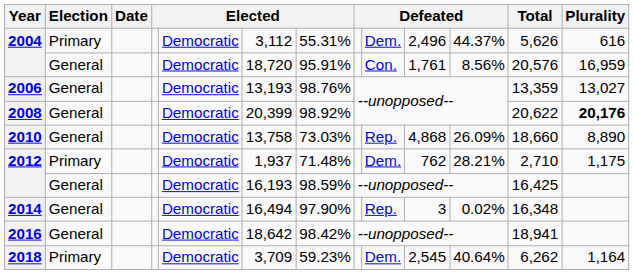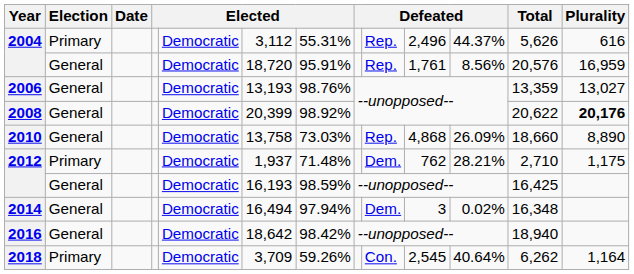 <table class=wikitable>
 <tr>
 <th>Year</th>
 <th>Election</th>
 <th>Date</th>
 <th ! colspan="4">Elected</th>
 <th ! colspan="4">Defeated</th>
 <th>Total</th>
 <th>Plurality</th>
 </tr>
 <tr>
 <th rowspan="2" valign="top"><a href='#'>2004</a></th>
 <td valign="top">Primary</td>
 <td valign="top"></td>
 <td valign="top"></td>
 <td valign="top" ><a href='#'>Democratic</a></td>
 <td valign="top" align="right">3,112</td>
 <td valign="top" align="right">55.31%</td>
 <td valign="top"></td>
-<td valign="top" ><a href='#'>Dem.</a></td>
+<td valign="top" ><a href='#'>Rep.</a></td>
 <td valign="top" align="right">2,496</td>
 <td valign="top" align="right">44.37%</td>
 <td valign="top" align="right">5,626</td>
 <td valign="top" align="right">616</td>
 </tr>
 <tr>
 <td valign="top">General</td>
 <td valign="top"></td>
 <td valign="top"></td>
 <td valign="top" ><a href='#'>Democratic</a></td>
 <td valign="top" align="right">18,720</td>
 <td valign="top" align="right">95.91%</td>
 <td valign="top"></td>
-<td valign="top" ><a href='#'>Con.</a></td>
+<td valign="top" ><a href='#'>Rep.</a></td>
 <td valign="top" align="right">1,761</td>
 <td valign="top" align="right">8.56%</td>
 <td valign="top" align="right">20,576</td>
 <td valign="top" align="right">16,959</td>
 </tr>
 <tr>
 <th valign="top"><a href='#'>2006</a></th>
 <td valign="top">General</td>
 <td valign="top"></td>
 <td valign="top"></td>
 <td valign="top" ><a href='#'>Democratic</a></td>
 <td valign="top" align="right">13,193</td>
 <td valign="top" align="right">98.76%</td>
 <td colspan="4" rowspan="2"><em>--unopposed--</em></td>
 <td valign="top" align="right">13,359</td>
 <td valign="top" align="right">13,027</td>
 </tr>
 <tr>
 <th valign="top"><a href='#'>2008</a></th>
 <td valign="top">General</td>
 <td valign="top"></td>
 <td valign="top"></td>
 <td valign="top" ><a href='#'>Democratic</a></td>
 <td valign="top" align="right">20,399</td>
 <td valign="top" align="right">98.92%</td>
 <td valign="top" align="right">20,622</td>
 <td valign="top" align="right"><strong>20,176</strong></td>
 </tr>
 <tr>
 <th valign="top"><a href='#'>2010</a></th>
 <td valign="top">General</td>
 <td valign="top"></td>
 <td valign="top"></td>
 <td valign="top" ><a href='#'>Democratic</a></td>
 <td valign="top" align="right">13,758</td>
 <td valign="top" align="right">73.03%</td>
 <td valign="top"></td>
 <td valign="top" ><a href='#'>Rep.</a></td>
 <td valign="top" align="right">4,868</td>
 <td valign="top" align="right">26.09%</td>
 <td valign="top" align="right">18,660</td>
 <td valign="top" align="right">8,890</td>
 </tr>
 <tr>
 <th rowspan="2" valign="top"><a href='#'>2012</a></th>
 <td valign="top">Primary</td>
 <td valign="top"></td>
 <td valign="top"></td>
 <td valign="top" ><a href='#'>Democratic</a></td>
 <td valign="top" align="right">1,937</td>
 <td valign="top" align="right">71.48%</td>
 <td valign="top"></td>
 <td valign="top" ><a href='#'>Dem.</a></td>
 <td valign="top" align="right">762</td>
 <td valign="top" align="right">28.21%</td>
 <td valign="top" align="right">2,710</td>
 <td valign="top" align="right">1,175</td>
 </tr>
 <tr>
 <td valign="top">General</td>
 <td valign="top"></td>
 <td valign="top"></td>
 <td valign="top" ><a href='#'>Democratic</a></td>
 <td valign="top" align="right">16,193</td>
 <td valign="top" align="right">98.59%</td>
 <td colspan="4"><em>--unopposed--</em></td>
 <td valign="top" align="right">16,425</td>
 <td valign="top" align="right"></td>
 </tr>
 <tr>
 <th valign="top"><a href='#'>2014</a></th>
 <td valign="top">General</td>
 <td valign="top"></td>
 <td valign="top"></td>
 <td valign="top" ><a href='#'>Democratic</a></td>
 <td valign="top" align="right">16,494</td>
-<td valign="top" align="right">97.90%</td>
+<td valign="top" align="right">97.94%</td>
 <td valign="top"></td>
-<td valign="top" ><a href='#'>Rep.</a></td>
+<td valign="top" ><a href='#'>Dem.</a></td>
 <td valign="top" align="right">3</td>
 <td valign="top" align="right">0.02%</td>
 <td valign="top" align="right">16,348</td>
 <td valign="top" align="right"></td>
 </tr>
 <tr>
 <th valign="top"><a href='#'>2016</a></th>
 <td valign="top">General</td>
 <td valign="top"></td>
 <td valign="top"></td>
 <td valign="top" ><a href='#'>Democratic</a></td>
 <td valign="top" align="right">18,642</td>
 <td valign="top" align="right">98.42%</td>
 <td colspan="4"><em>--unopposed--</em></td>
-<td valign="top" align="right">18,941</td>
+<td valign="top" align="right">18,940</td>
 <td valign="top" align="right"></td>
 </tr>
 <tr>
 <th valign="top"><a href='#'>2018</a></th>
 <td valign="top">Primary</td>
 <td valign="top"></td>
 <td valign="top"></td>
 <td valign="top" ><a href='#'>Democratic</a></td>
 <td valign="top" align="right">3,709</td>
-<td valign="top" align="right">59.23%</td>
+<td valign="top" align="right">59.26%</td>
 <td valign="top"></td>
-<td valign="top" ><a href='#'>Dem.</a></td>
+<td valign="top" ><a href='#'>Con.</a></td>
 <td valign="top" align="right">2,545</td>
 <td valign="top" align="right">40.64%</td>
 <td valign="top" align="right">6,262</td>
 <td valign="top" align="right">1,164</td>
 </tr>
 </table>
